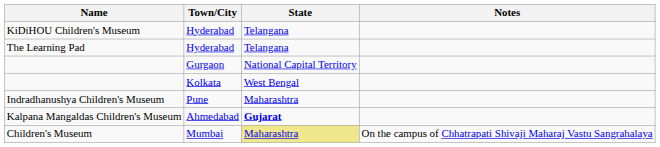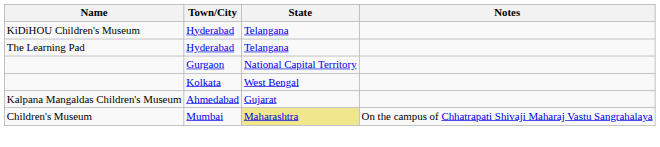 <table class="wikitable sortable">
 <tr>
 <th>Name</th>
 <th>Town/City</th>
 <th>State</th>
 <th>Notes</th>
 </tr>
 <tr>
 <td>KiDiHOU Children's Museum</td>
 <td><a href='#'>Hyderabad</a></td>
 <td><a href='#'>Telangana</a></td>
 <td></td>
 </tr>
 <tr>
 <td>The Learning Pad</td>
 <td><a href='#'>Hyderabad</a></td>
 <td><a href='#'>Telangana</a></td>
 <td></td>
 </tr>
 <tr>
 <td></td>
 <td><a href='#'>Gurgaon</a></td>
 <td><a href='#'>National Capital Territory</a></td>
 <td></td>
 </tr>
 <tr>
 <td></td>
 <td><a href='#'>Kolkata</a></td>
 <td><a href='#'>West Bengal</a></td>
 <td></td>
 </tr>
 <tr>
-<td>Indradhanushya Children's Museum</td>
-<td><a href='#'>Pune</a></td>
-<td><a href='#'>Maharashtra</a></td>
-<td></td>
-</tr>
-<tr>
 <td>Kalpana Mangaldas Children's Museum</td>
 <td><a href='#'>Ahmedabad</a></td>
-<td><strong><a href='#'>Gujarat</a></strong></td>
+<td><a href='#'>Gujarat</a></td>
 <td></td>
 </tr>
 <tr>
 <td> Children's Museum</td>
 <td><a href='#'>Mumbai</a></td>
 <td style="background: khaki;"><a href='#'>Maharashtra</a></td>
 <td>On the campus of <a href='#'>Chhatrapati Shivaji Maharaj Vastu Sangrahalaya</a></td>
 </tr>
 </table>
